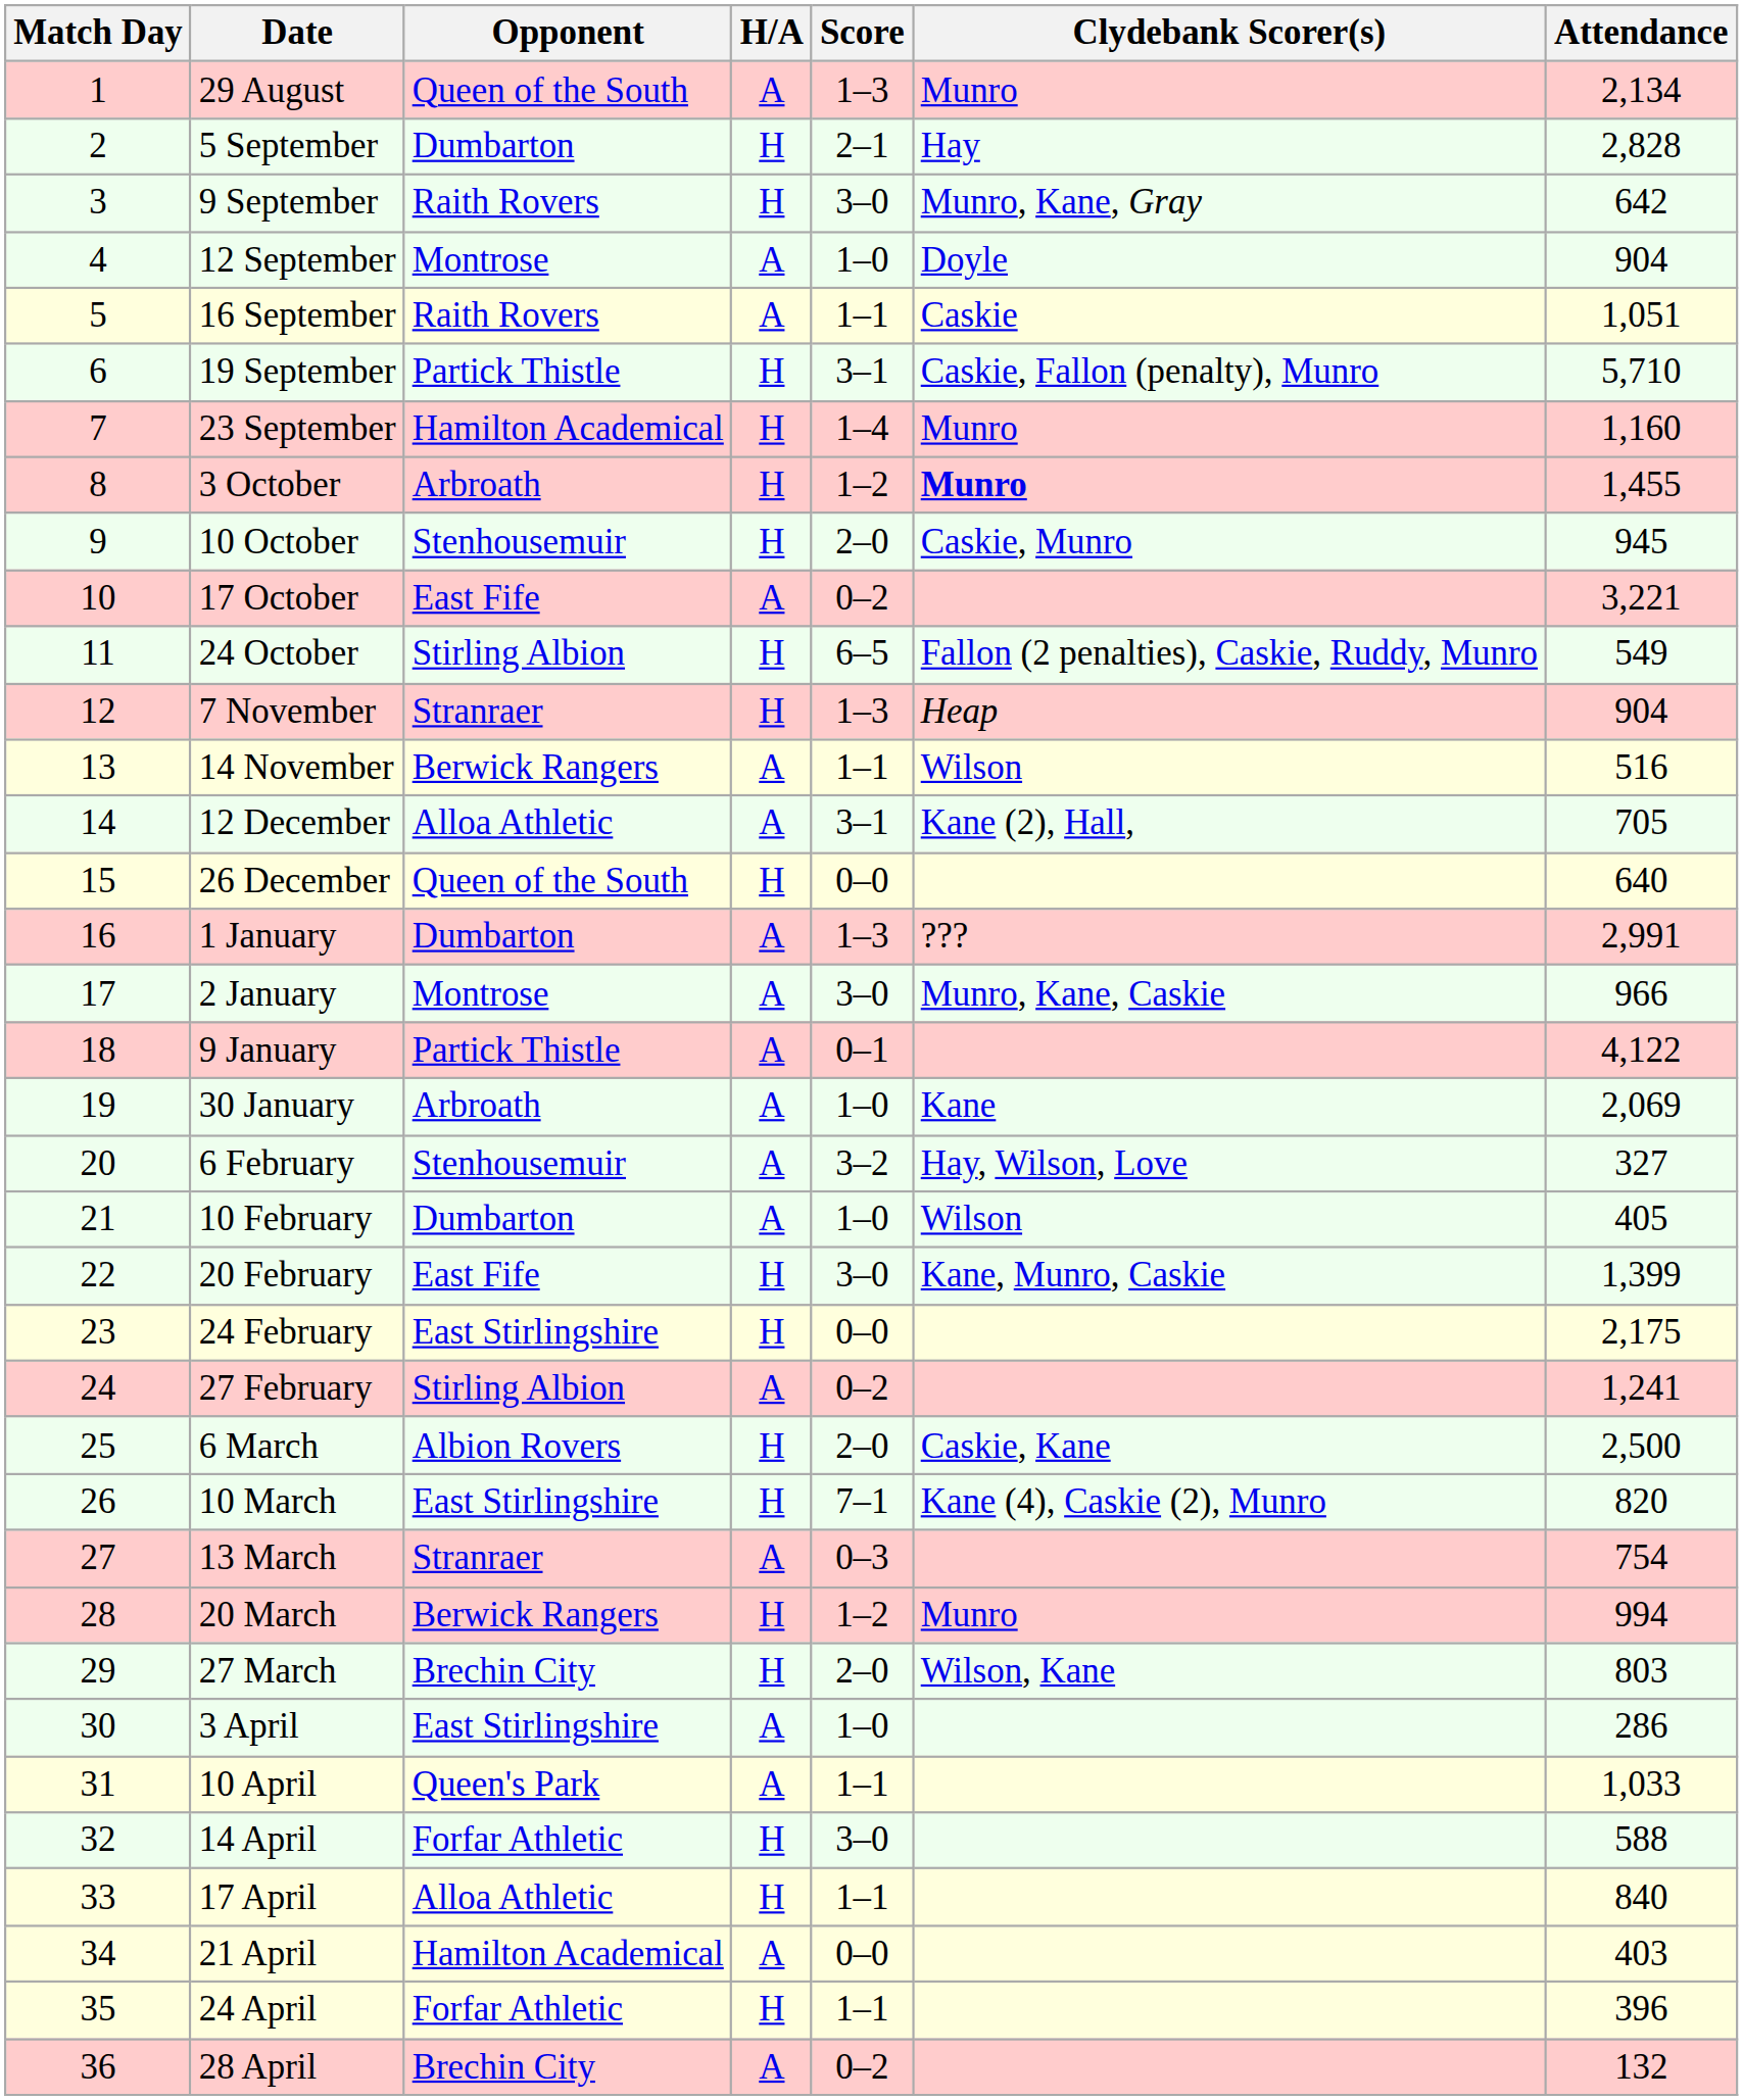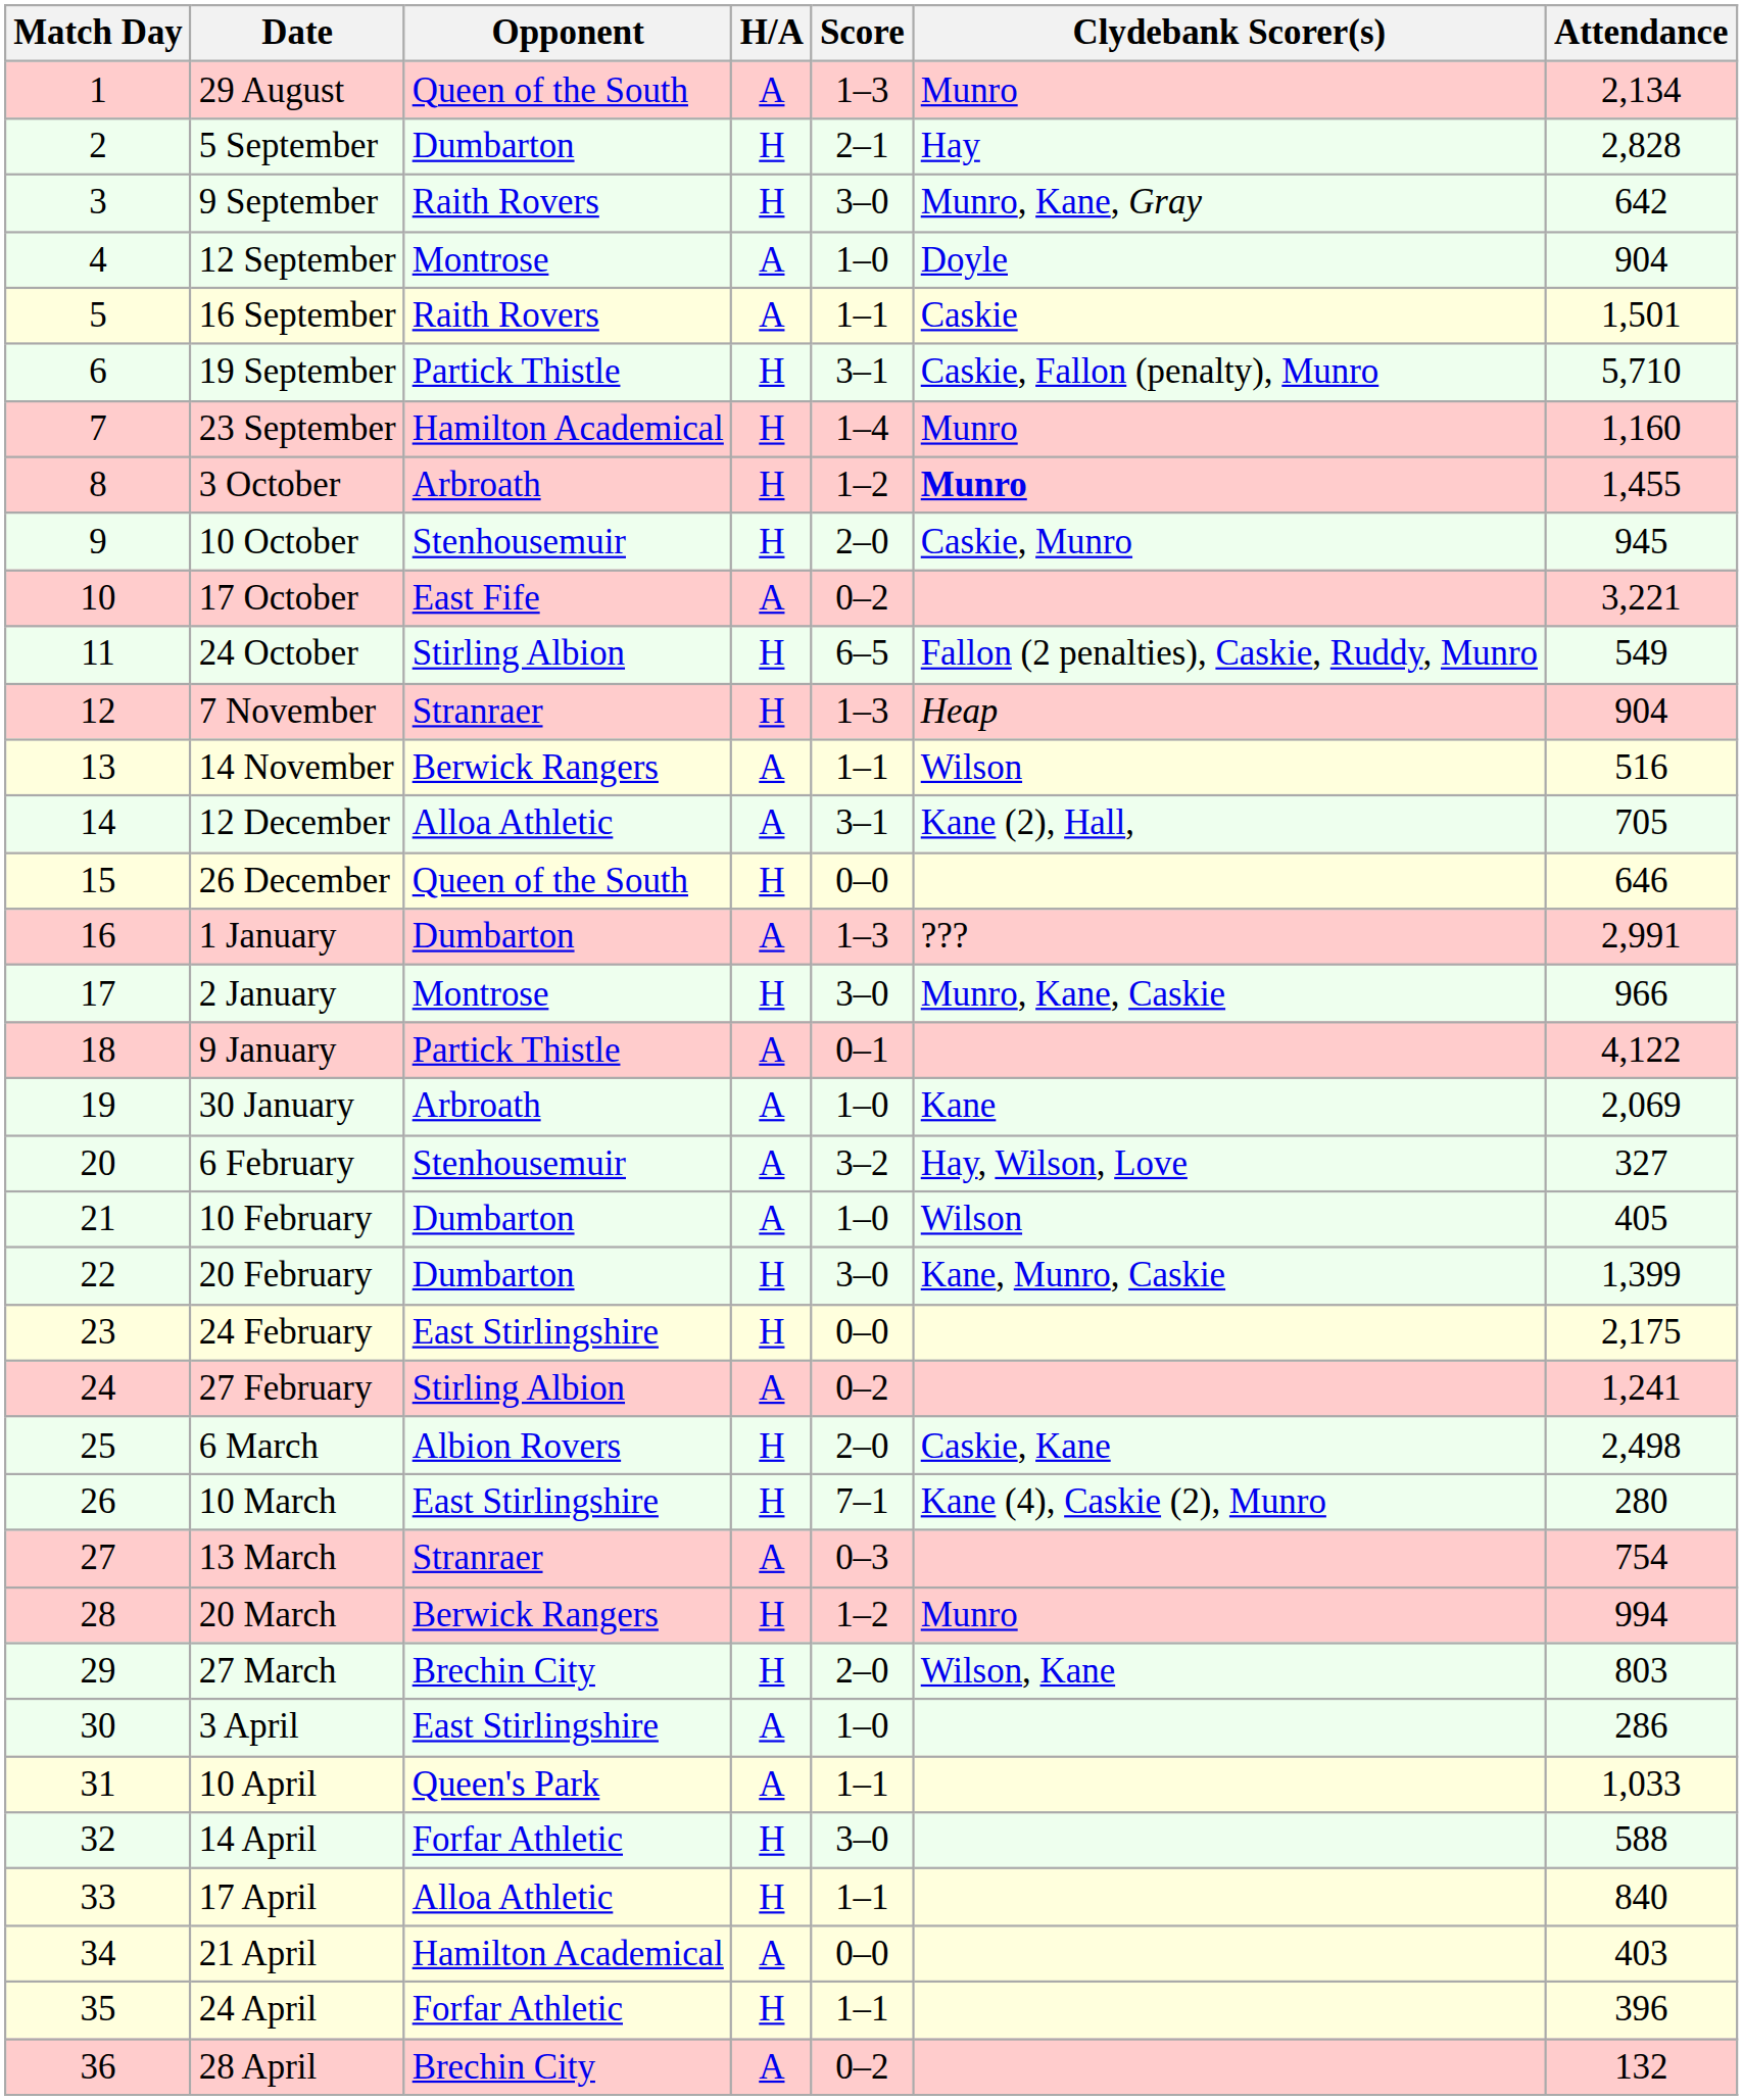 <table class="wikitable" style="text-align:center">
 <tr>
 <th>Match Day</th>
 <th>Date</th>
 <th>Opponent</th>
 <th>H/A</th>
 <th>Score</th>
 <th>Clydebank Scorer(s)</th>
 <th>Attendance</th>
 </tr>
 <tr bgcolor=#FFCCCC>
 <td>1</td>
 <td align=left>29 August</td>
 <td align=left><a href='#'>Queen of the South</a></td>
 <td><a href='#'>A</a></td>
 <td>1–3</td>
 <td align=left><a href='#'>Munro</a></td>
 <td>2,134</td>
 </tr>
 <tr bgcolor=#EEFFEE>
 <td>2</td>
 <td align=left>5 September</td>
 <td align=left><a href='#'>Dumbarton</a></td>
 <td><a href='#'>H</a></td>
 <td>2–1</td>
 <td align=left><a href='#'>Hay</a></td>
 <td>2,828</td>
 </tr>
 <tr bgcolor=#EEFFEE>
 <td>3</td>
 <td align=left>9 September</td>
 <td align=left><a href='#'>Raith Rovers</a></td>
 <td><a href='#'>H</a></td>
 <td>3–0</td>
 <td align=left><a href='#'>Munro</a>, <a href='#'>Kane</a>, <em>Gray</em></td>
 <td>642</td>
 </tr>
 <tr bgcolor=#EEFFEE>
 <td>4</td>
 <td align=left>12 September</td>
 <td align=left><a href='#'>Montrose</a></td>
 <td><a href='#'>A</a></td>
 <td>1–0</td>
 <td align=left><a href='#'>Doyle</a></td>
 <td>904</td>
 </tr>
 <tr bgcolor=#FFFFDD>
 <td>5</td>
 <td align=left>16 September</td>
 <td align=left><a href='#'>Raith Rovers</a></td>
 <td><a href='#'>A</a></td>
 <td>1–1</td>
 <td align=left><a href='#'>Caskie</a></td>
-<td>1,051</td>
+<td>1,501</td>
 </tr>
 <tr bgcolor=#EEFFEE>
 <td>6</td>
 <td align=left>19 September</td>
 <td align=left><a href='#'>Partick Thistle</a></td>
 <td><a href='#'>H</a></td>
 <td>3–1</td>
 <td align=left><a href='#'>Caskie</a>, <a href='#'>Fallon</a> (penalty), <a href='#'>Munro</a></td>
 <td>5,710</td>
 </tr>
 <tr bgcolor=#FFCCCC>
 <td>7</td>
 <td align=left>23 September</td>
 <td align=left><a href='#'>Hamilton Academical</a></td>
 <td><a href='#'>H</a></td>
 <td>1–4</td>
 <td align=left><a href='#'>Munro</a></td>
 <td>1,160</td>
 </tr>
 <tr bgcolor=#FFCCCC>
 <td>8</td>
 <td align=left>3 October</td>
 <td align=left><a href='#'>Arbroath</a></td>
 <td><a href='#'>H</a></td>
 <td>1–2</td>
 <td align=left><strong><a href='#'>Munro</a></strong></td>
 <td>1,455</td>
 </tr>
 <tr bgcolor=#EEFFEE>
 <td>9</td>
 <td align=left>10 October</td>
 <td align=left><a href='#'>Stenhousemuir</a></td>
 <td><a href='#'>H</a></td>
 <td>2–0</td>
 <td align=left><a href='#'>Caskie</a>, <a href='#'>Munro</a></td>
 <td>945</td>
 </tr>
 <tr bgcolor=#FFCCCC>
 <td>10</td>
 <td align=left>17 October</td>
 <td align=left><a href='#'>East Fife</a></td>
 <td><a href='#'>A</a></td>
 <td>0–2</td>
 <td align=left></td>
 <td>3,221</td>
 </tr>
 <tr bgcolor=#EEFFEE>
 <td>11</td>
 <td align=left>24 October</td>
 <td align=left><a href='#'>Stirling Albion</a></td>
 <td><a href='#'>H</a></td>
 <td>6–5</td>
 <td align=left><a href='#'>Fallon</a> (2 penalties), <a href='#'>Caskie</a>, <a href='#'>Ruddy</a>, <a href='#'>Munro</a></td>
 <td>549</td>
 </tr>
 <tr bgcolor=#FFCCCC>
 <td>12</td>
 <td align=left>7 November</td>
 <td align=left><a href='#'>Stranraer</a></td>
 <td><a href='#'>H</a></td>
 <td>1–3</td>
 <td align=left><em>Heap</em></td>
 <td>904</td>
 </tr>
 <tr bgcolor=#FFFFDD>
 <td>13</td>
 <td align=left>14 November</td>
 <td align=left><a href='#'>Berwick Rangers</a></td>
 <td><a href='#'>A</a></td>
 <td>1–1</td>
 <td align=left><a href='#'>Wilson</a></td>
 <td>516</td>
 </tr>
 <tr bgcolor=#EEFFEE>
 <td>14</td>
 <td align=left>12 December</td>
 <td align=left><a href='#'>Alloa Athletic</a></td>
 <td><a href='#'>A</a></td>
 <td>3–1</td>
 <td align=left><a href='#'>Kane</a> (2), <a href='#'>Hall</a>,</td>
 <td>705</td>
 </tr>
 <tr bgcolor=#FFFFDD>
 <td>15</td>
 <td align=left>26 December</td>
 <td align=left><a href='#'>Queen of the South</a></td>
 <td><a href='#'>H</a></td>
 <td>0–0</td>
 <td align=left></td>
-<td>640</td>
+<td>646</td>
 </tr>
 <tr bgcolor=#FFCCCC>
 <td>16</td>
 <td align=left>1 January</td>
 <td align=left><a href='#'>Dumbarton</a></td>
 <td><a href='#'>A</a></td>
 <td>1–3</td>
 <td align=left>???</td>
 <td>2,991</td>
 </tr>
 <tr bgcolor=#EEFFEE>
 <td>17</td>
 <td align=left>2 January</td>
 <td align=left><a href='#'>Montrose</a></td>
-<td><a href='#'>A</a></td>
+<td><a href='#'>H</a></td>
 <td>3–0</td>
 <td align=left><a href='#'>Munro</a>, <a href='#'>Kane</a>, <a href='#'>Caskie</a></td>
 <td>966</td>
 </tr>
 <tr bgcolor=#FFCCCC>
 <td>18</td>
 <td align=left>9 January</td>
 <td align=left><a href='#'>Partick Thistle</a></td>
 <td><a href='#'>A</a></td>
 <td>0–1</td>
 <td align=left></td>
 <td>4,122</td>
 </tr>
 <tr bgcolor=#EEFFEE>
 <td>19</td>
 <td align=left>30 January</td>
 <td align=left><a href='#'>Arbroath</a></td>
 <td><a href='#'>A</a></td>
 <td>1–0</td>
 <td align=left><a href='#'>Kane</a></td>
 <td>2,069</td>
 </tr>
 <tr bgcolor=#EEFFEE>
 <td>20</td>
 <td align=left>6 February</td>
 <td align=left><a href='#'>Stenhousemuir</a></td>
 <td><a href='#'>A</a></td>
 <td>3–2</td>
 <td align=left><a href='#'>Hay</a>, <a href='#'>Wilson</a>, <a href='#'>Love</a></td>
 <td>327</td>
 </tr>
 <tr bgcolor=#EEFFEE>
 <td>21</td>
 <td align=left>10 February</td>
 <td align=left><a href='#'>Dumbarton</a></td>
 <td><a href='#'>A</a></td>
 <td>1–0</td>
 <td align=left><a href='#'>Wilson</a></td>
 <td>405</td>
 </tr>
 <tr bgcolor=#EEFFEE>
 <td>22</td>
 <td align=left>20 February</td>
-<td align=left><a href='#'>East Fife</a></td>
+<td align=left><a href='#'>Dumbarton</a></td>
 <td><a href='#'>H</a></td>
 <td>3–0</td>
 <td align=left><a href='#'>Kane</a>, <a href='#'>Munro</a>, <a href='#'>Caskie</a></td>
 <td>1,399</td>
 </tr>
 <tr bgcolor=#FFFFDD>
 <td>23</td>
 <td align=left>24 February</td>
 <td align=left><a href='#'>East Stirlingshire</a></td>
 <td><a href='#'>H</a></td>
 <td>0–0</td>
 <td align=left></td>
 <td>2,175</td>
 </tr>
 <tr bgcolor=#FFCCCC>
 <td>24</td>
 <td align=left>27 February</td>
 <td align=left><a href='#'>Stirling Albion</a></td>
 <td><a href='#'>A</a></td>
 <td>0–2</td>
 <td align=left></td>
 <td>1,241</td>
 </tr>
 <tr bgcolor=#EEFFEE>
 <td>25</td>
 <td align=left>6 March</td>
 <td align=left><a href='#'>Albion Rovers</a></td>
 <td><a href='#'>H</a></td>
 <td>2–0</td>
 <td align=left><a href='#'>Caskie</a>, <a href='#'>Kane</a></td>
-<td>2,500</td>
+<td>2,498</td>
 </tr>
 <tr bgcolor=#EEFFEE>
 <td>26</td>
 <td align=left>10 March</td>
 <td align=left><a href='#'>East Stirlingshire</a></td>
 <td><a href='#'>H</a></td>
 <td>7–1</td>
 <td align=left><a href='#'>Kane</a> (4), <a href='#'>Caskie</a> (2), <a href='#'>Munro</a></td>
-<td>820</td>
+<td>280</td>
 </tr>
 <tr bgcolor=#FFCCCC>
 <td>27</td>
 <td align=left>13 March</td>
 <td align=left><a href='#'>Stranraer</a></td>
 <td><a href='#'>A</a></td>
 <td>0–3</td>
 <td align=left></td>
 <td>754</td>
 </tr>
 <tr bgcolor=#FFCCCC>
 <td>28</td>
 <td align=left>20 March</td>
 <td align=left><a href='#'>Berwick Rangers</a></td>
 <td><a href='#'>H</a></td>
 <td>1–2</td>
 <td align=left><a href='#'>Munro</a></td>
 <td>994</td>
 </tr>
 <tr bgcolor=#EEFFEE>
 <td>29</td>
 <td align=left>27 March</td>
 <td align=left><a href='#'>Brechin City</a></td>
 <td><a href='#'>H</a></td>
 <td>2–0</td>
 <td align=left><a href='#'>Wilson</a>, <a href='#'>Kane</a></td>
 <td>803</td>
 </tr>
 <tr bgcolor=#EEFFEE>
 <td>30</td>
 <td align=left>3 April</td>
 <td align=left><a href='#'>East Stirlingshire</a></td>
 <td><a href='#'>A</a></td>
 <td>1–0</td>
 <td align=left></td>
 <td>286</td>
 </tr>
 <tr bgcolor=#FFFFDD>
 <td>31</td>
 <td align=left>10 April</td>
 <td align=left><a href='#'>Queen's Park</a></td>
 <td><a href='#'>A</a></td>
 <td>1–1</td>
 <td align=left></td>
 <td>1,033</td>
 </tr>
 <tr bgcolor=#EEFFEE>
 <td>32</td>
 <td align=left>14 April</td>
 <td align=left><a href='#'>Forfar Athletic</a></td>
 <td><a href='#'>H</a></td>
 <td>3–0</td>
 <td align=left></td>
 <td>588</td>
 </tr>
 <tr bgcolor=#FFFFDD>
 <td>33</td>
 <td align=left>17 April</td>
 <td align=left><a href='#'>Alloa Athletic</a></td>
 <td><a href='#'>H</a></td>
 <td>1–1</td>
 <td align=left></td>
 <td>840</td>
 </tr>
 <tr bgcolor=#FFFFDD>
 <td>34</td>
 <td align=left>21 April</td>
 <td align=left><a href='#'>Hamilton Academical</a></td>
 <td><a href='#'>A</a></td>
 <td>0–0</td>
 <td align=left></td>
 <td>403</td>
 </tr>
 <tr bgcolor=#FFFFDD>
 <td>35</td>
 <td align=left>24 April</td>
 <td align=left><a href='#'>Forfar Athletic</a></td>
 <td><a href='#'>H</a></td>
 <td>1–1</td>
 <td align=left></td>
 <td>396</td>
 </tr>
 <tr bgcolor=#FFCCCC>
 <td>36</td>
 <td align=left>28 April</td>
 <td align=left><a href='#'>Brechin City</a></td>
 <td><a href='#'>A</a></td>
 <td>0–2</td>
 <td align=left></td>
 <td>132</td>
 </tr>
 <tr>
 </tr>
 </table>
